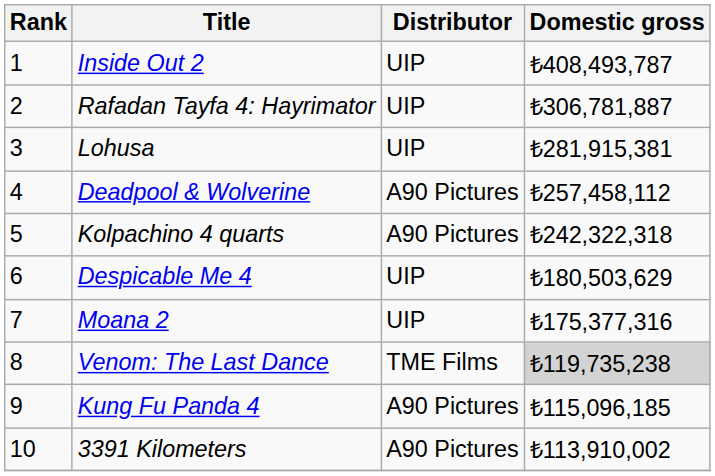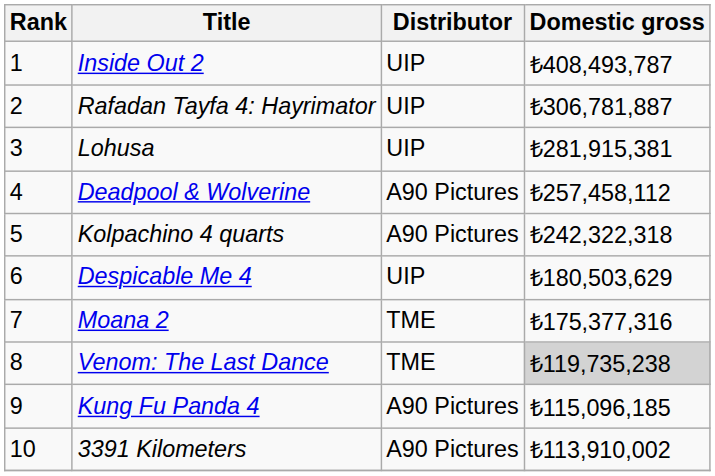 <table class="wikitable sortable" style="margin:auto; margin:auto;">
 <tr>
 <th>Rank</th>
 <th>Title</th>
 <th>Distributor</th>
 <th>Domestic gross</th>
 </tr>
 <tr>
 <td>1</td>
 <td><em><a href='#'>Inside Out 2</a></em></td>
 <td>UIP</td>
 <td>₺408,493,787</td>
 </tr>
 <tr>
 <td>2</td>
 <td><em>Rafadan Tayfa 4: Hayrimator</em></td>
 <td>UIP</td>
 <td>₺306,781,887</td>
 </tr>
 <tr>
 <td>3</td>
 <td><em>Lohusa</em></td>
 <td>UIP</td>
 <td>₺281,915,381</td>
 </tr>
 <tr>
 <td>4</td>
 <td><em><a href='#'>Deadpool & Wolverine</a></em></td>
 <td>A90 Pictures</td>
 <td>₺257,458,112</td>
 </tr>
 <tr>
 <td>5</td>
 <td><em>Kolpachino 4 quarts</em></td>
 <td>A90 Pictures</td>
 <td>₺242,322,318</td>
 </tr>
 <tr>
 <td>6</td>
 <td><em><a href='#'>Despicable Me 4</a></em></td>
 <td>UIP</td>
 <td>₺180,503,629</td>
 </tr>
 <tr>
 <td>7</td>
 <td><em><a href='#'>Moana 2</a></em></td>
-<td>UIP</td>
+<td>TME</td>
 <td>₺175,377,316</td>
 </tr>
 <tr>
 <td>8</td>
 <td><em><a href='#'>Venom: The Last Dance</a></em></td>
-<td>TME Films</td>
+<td>TME</td>
 <td style="background: lightgrey;">₺119,735,238</td>
 </tr>
 <tr>
 <td>9</td>
 <td><em><a href='#'>Kung Fu Panda 4</a></em></td>
 <td>A90 Pictures</td>
 <td>₺115,096,185</td>
 </tr>
 <tr>
 <td>10</td>
 <td><em>3391 Kilometers</em></td>
 <td>A90 Pictures</td>
 <td>₺113,910,002</td>
 </tr>
 <tr>
 </tr>
 </table>
